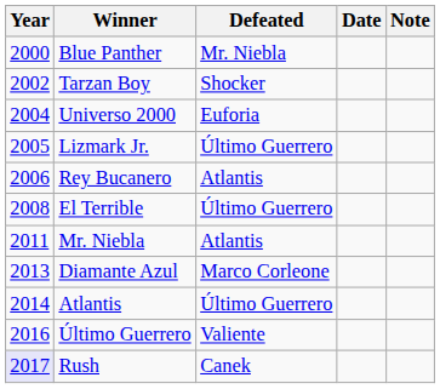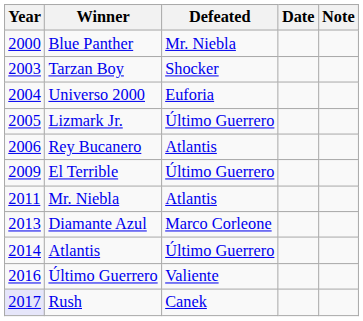 <table class="wikitable sortable">
 <tr>
 <th>Year</th>
 <th>Winner</th>
 <th>Defeated</th>
 <th>Date</th>
 <th>Note</th>
 </tr>
 <tr>
 <td><a href='#'>2000</a></td>
 <td><a href='#'>Blue Panther</a></td>
 <td><a href='#'>Mr. Niebla</a></td>
 <td></td>
 <td></td>
 </tr>
 <tr>
-<td><a href='#'>2002</a></td>
+<td><a href='#'>2003</a></td>
 <td><a href='#'>Tarzan Boy</a></td>
 <td><a href='#'>Shocker</a></td>
 <td></td>
 <td></td>
 </tr>
 <tr>
 <td><a href='#'>2004</a></td>
 <td><a href='#'>Universo 2000</a></td>
 <td><a href='#'>Euforia</a></td>
 <td></td>
 <td></td>
 </tr>
 <tr>
 <td><a href='#'>2005</a></td>
 <td><a href='#'>Lizmark Jr.</a></td>
 <td><a href='#'>Último Guerrero</a></td>
 <td></td>
 <td></td>
 </tr>
 <tr>
 <td><a href='#'>2006</a></td>
 <td><a href='#'>Rey Bucanero</a></td>
 <td><a href='#'>Atlantis</a></td>
 <td></td>
 <td></td>
 </tr>
 <tr>
-<td><a href='#'>2008</a></td>
+<td><a href='#'>2009</a></td>
 <td><a href='#'>El Terrible</a></td>
 <td><a href='#'>Último Guerrero</a></td>
 <td></td>
 <td></td>
 </tr>
 <tr>
 <td><a href='#'>2011</a></td>
 <td><a href='#'>Mr. Niebla</a></td>
 <td><a href='#'>Atlantis</a></td>
 <td></td>
 <td></td>
 </tr>
 <tr>
 <td><a href='#'>2013</a></td>
 <td><a href='#'>Diamante Azul</a></td>
 <td><a href='#'>Marco Corleone</a></td>
 <td></td>
 <td></td>
 </tr>
 <tr>
 <td><a href='#'>2014</a></td>
 <td><a href='#'>Atlantis</a></td>
 <td><a href='#'>Último Guerrero</a></td>
 <td></td>
 <td></td>
 </tr>
 <tr>
 <td><a href='#'>2016</a></td>
 <td><a href='#'>Último Guerrero</a></td>
 <td><a href='#'>Valiente</a></td>
 <td></td>
 <td></td>
 </tr>
 <tr>
 <td style="background: lavender;"><a href='#'>2017</a></td>
 <td><a href='#'>Rush</a></td>
 <td><a href='#'>Canek</a></td>
 <td></td>
 <td></td>
 </tr>
 </table>
